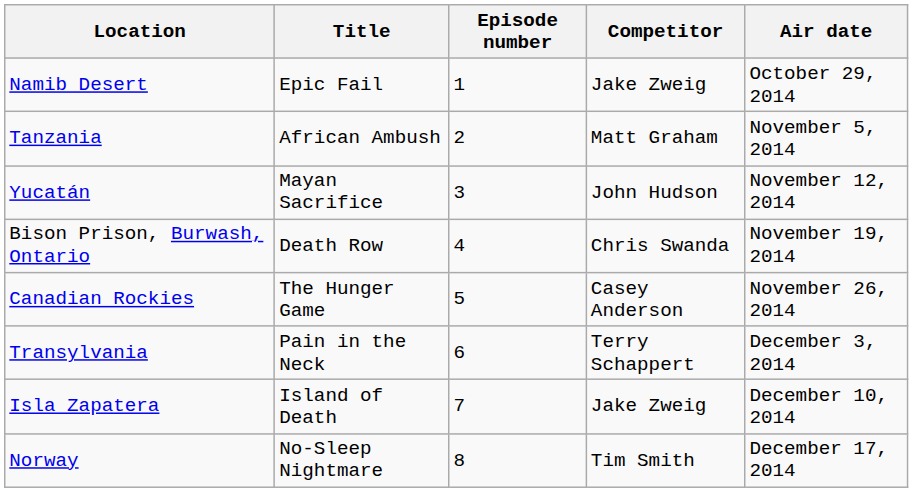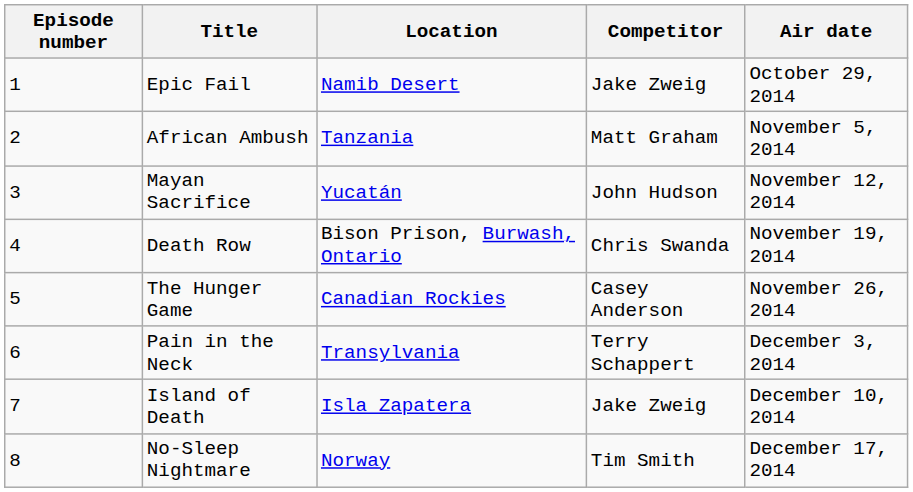 <table class="wikitable">
 <tr>
+<th>Episode number</th>
+<th>Title</th>
 <th>Location</th>
-<th>Title</th>
-<th>Episode number</th>
 <th>Competitor</th>
 <th>Air date</th>
 </tr>
 <tr>
+<td>1</td>
+<td>Epic Fail</td>
 <td><a href='#'>Namib Desert</a></td>
-<td>Epic Fail</td>
-<td>1</td>
 <td>Jake Zweig</td>
 <td>October 29, 2014</td>
 </tr>
 <tr>
+<td>2</td>
+<td>African Ambush</td>
 <td><a href='#'>Tanzania</a></td>
-<td>African Ambush</td>
-<td>2</td>
 <td>Matt Graham</td>
 <td>November 5, 2014</td>
 </tr>
 <tr>
+<td>3</td>
+<td>Mayan Sacrifice</td>
 <td><a href='#'>Yucatán</a></td>
-<td>Mayan Sacrifice</td>
-<td>3</td>
 <td>John Hudson</td>
 <td>November 12, 2014</td>
 </tr>
 <tr>
+<td>4</td>
+<td>Death Row</td>
 <td>Bison Prison, <a href='#'>Burwash, Ontario</a></td>
-<td>Death Row</td>
-<td>4</td>
 <td>Chris Swanda</td>
 <td>November 19, 2014</td>
 </tr>
 <tr>
+<td>5</td>
+<td>The Hunger Game</td>
 <td><a href='#'>Canadian Rockies</a></td>
-<td>The Hunger Game</td>
-<td>5</td>
 <td>Casey Anderson</td>
 <td>November 26, 2014</td>
 </tr>
 <tr>
+<td>6</td>
+<td>Pain in the Neck</td>
 <td><a href='#'>Transylvania</a></td>
-<td>Pain in the Neck</td>
-<td>6</td>
 <td>Terry Schappert</td>
 <td>December 3, 2014</td>
 </tr>
 <tr>
+<td>7</td>
+<td>Island of Death</td>
 <td><a href='#'>Isla Zapatera</a></td>
-<td>Island of Death</td>
-<td>7</td>
 <td>Jake Zweig</td>
 <td>December 10, 2014</td>
 </tr>
 <tr>
+<td>8</td>
+<td>No-Sleep Nightmare</td>
 <td><a href='#'>Norway</a></td>
-<td>No-Sleep Nightmare</td>
-<td>8</td>
 <td>Tim Smith</td>
 <td>December 17, 2014</td>
 </tr>
 </table>
